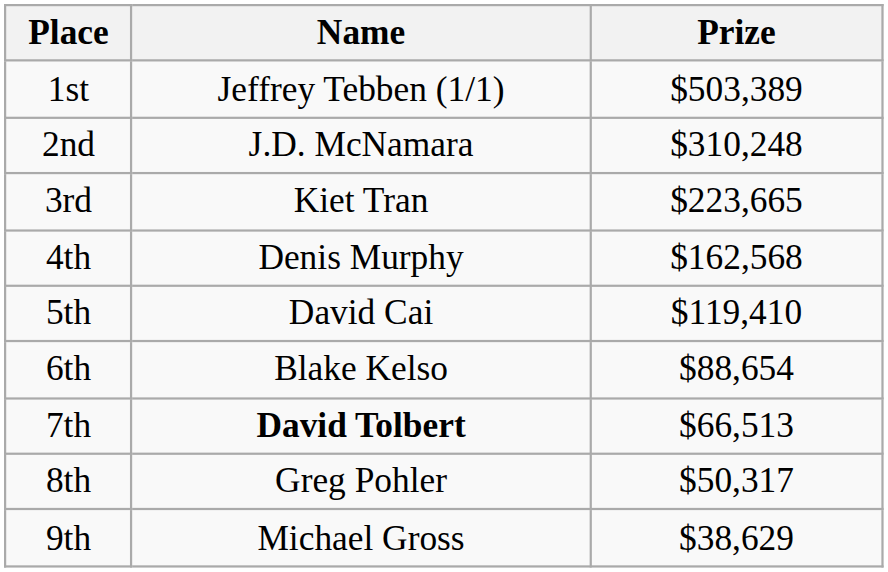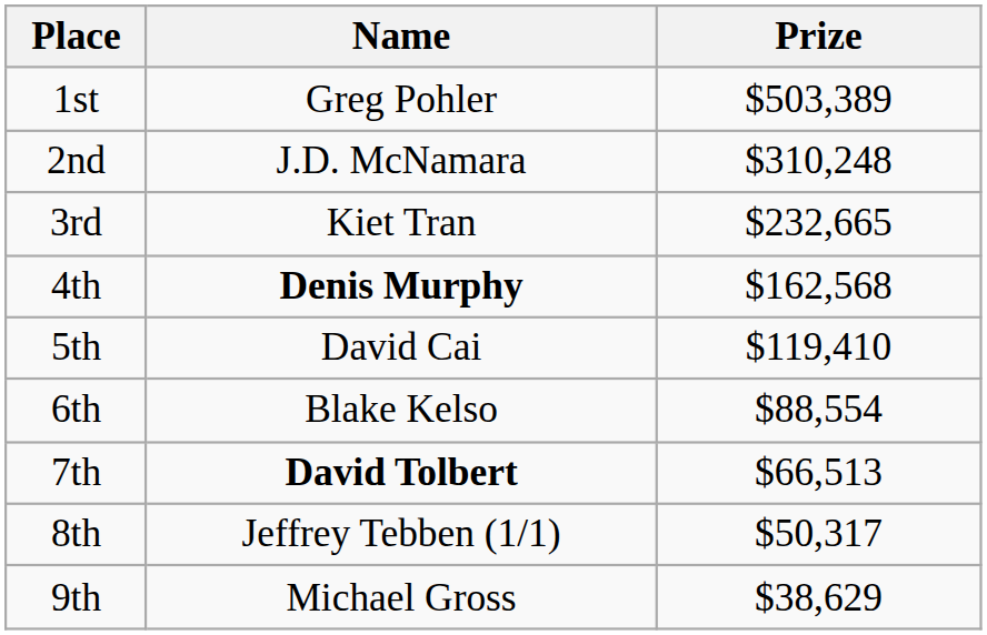 <table class="wikitable">
 <tr>
 <th width="50">Place</th>
 <th width="200">Name</th>
 <th width="125">Prize</th>
 </tr>
 <tr>
 <td align = "center">1st</td>
-<td align = "center">Jeffrey Tebben (1/1)</td>
+<td align = "center">Greg Pohler</td>
 <td align = "center">$503,389</td>
 </tr>
 <tr>
 <td align = "center">2nd</td>
 <td align = "center">J.D. McNamara</td>
 <td align = "center">$310,248</td>
 </tr>
 <tr>
 <td align = "center">3rd</td>
 <td align = "center">Kiet Tran</td>
-<td align = "center">$223,665</td>
+<td align = "center">$232,665</td>
 </tr>
 <tr>
 <td align = "center">4th</td>
-<td align = "center">Denis Murphy</td>
+<td align = "center"><strong>Denis Murphy</strong></td>
 <td align = "center">$162,568</td>
 </tr>
 <tr>
 <td align = "center">5th</td>
 <td align = "center">David Cai</td>
 <td align = "center">$119,410</td>
 </tr>
 <tr>
 <td align = "center">6th</td>
 <td align = "center">Blake Kelso</td>
-<td align = "center">$88,654</td>
+<td align = "center">$88,554</td>
 </tr>
 <tr>
 <td align = "center">7th</td>
 <td align = "center"><strong>David Tolbert</strong></td>
 <td align = "center">$66,513</td>
 </tr>
 <tr>
 <td align = "center">8th</td>
-<td align = "center">Greg Pohler</td>
+<td align = "center">Jeffrey Tebben (1/1)</td>
 <td align = "center">$50,317</td>
 </tr>
 <tr>
 <td align = "center">9th</td>
 <td align = "center">Michael Gross</td>
 <td align = "center">$38,629</td>
 </tr>
 </table>
